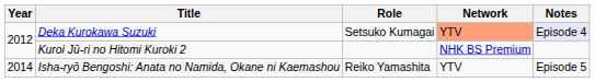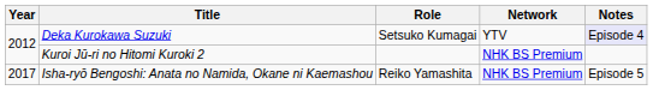 <table class="wikitable">
 <tr>
 <th>Year</th>
 <th>Title</th>
 <th>Role</th>
 <th>Network</th>
 <th>Notes</th>
 </tr>
 <tr>
 <td rowspan="2">2012</td>
 <td><em><a href='#'>Deka Kurokawa Suzuki</a></em></td>
 <td>Setsuko Kumagai</td>
-<td style="background: lightsalmon;">YTV</td>
+<td>YTV</td>
 <td style="background: lavender;">Episode 4</td>
 </tr>
 <tr>
 <td><em>Kuroi Jū-ri no Hitomi Kuroki 2</em></td>
 <td></td>
 <td><a href='#'>NHK BS Premium</a></td>
 <td></td>
 </tr>
 <tr>
-<td>2014</td>
+<td>2017</td>
 <td><em>Isha-ryō Bengoshi: Anata no Namida, Okane ni Kaemashou</em></td>
 <td>Reiko Yamashita</td>
-<td>YTV</td>
+<td><a href='#'>NHK BS Premium</a></td>
 <td>Episode 5</td>
 </tr>
 </table>
